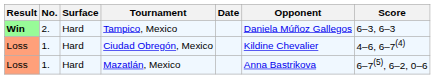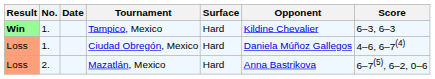 <table class="sortable wikitable" style=font-size:97%>
 <tr>
 <th>Result</th>
 <th>No.</th>
+<th>Date</th>
+<th>Tournament</th>
 <th>Surface</th>
-<th>Tournament</th>
-<th>Date</th>
 <th>Opponent</th>
 <th>Score</th>
 </tr>
 <tr bgcolor="#f0f8ff">
 <td style="background:#98fb98;"><strong>Win</strong></td>
-<td>2.</td>
+<td>1.</td>
+<td></td>
+<td><a href='#'>Tampico</a>, Mexico</td>
 <td>Hard</td>
-<td><a href='#'>Tampico</a>, Mexico</td>
-<td></td>
-<td> <a href='#'>Daniela Múñoz Gallegos</a></td>
+<td> <a href='#'>Kildine Chevalier</a></td>
 <td>6–3, 6–3</td>
 </tr>
 <tr bgcolor="#f0f8ff">
 <td style="background:#ffa07a;">Loss</td>
 <td>1.</td>
+<td></td>
+<td><a href='#'>Ciudad Obregón</a>, Mexico</td>
 <td>Hard</td>
-<td><a href='#'>Ciudad Obregón</a>, Mexico</td>
-<td></td>
-<td> <a href='#'>Kildine Chevalier</a></td>
+<td> <a href='#'>Daniela Múñoz Gallegos</a></td>
 <td>4–6, 6–7<sup>(4)</sup></td>
 </tr>
 <tr style="background:#f0f8ff;">
 <td style="background:#ffa07a;">Loss</td>
-<td>1.</td>
+<td>2.</td>
+<td></td>
+<td><a href='#'>Mazatlán</a>, Mexico</td>
 <td>Hard</td>
-<td><a href='#'>Mazatlán</a>, Mexico</td>
-<td></td>
 <td> <a href='#'>Anna Bastrikova</a></td>
 <td>6–7<sup>(5)</sup>, 6–2, 0–6</td>
 </tr>
 </table>
